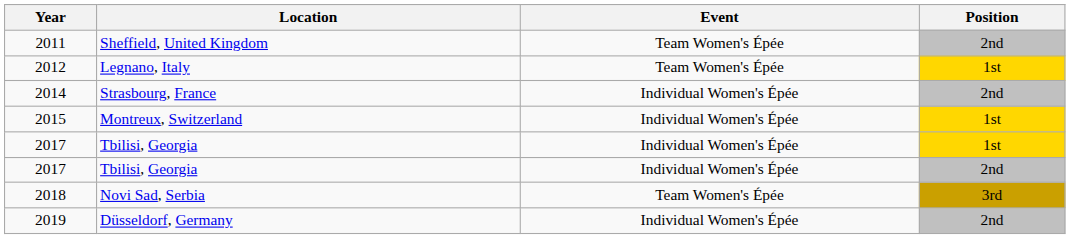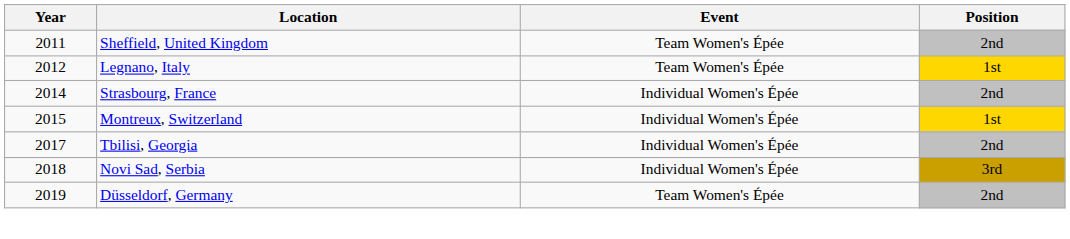 <table class="wikitable" width="50%" style="font-size:90%; text-align:center;">
 <tr>
 <th>Year</th>
 <th>Location</th>
 <th>Event</th>
 <th>Position</th>
 </tr>
 <tr>
 <td>2011</td>
 <td rowspan="1" align="left"> <a href='#'>Sheffield</a>, <a href='#'>United Kingdom</a></td>
 <td>Team Women's Épée</td>
 <td bgcolor="silver">2nd</td>
 </tr>
 <tr>
 <td>2012</td>
 <td rowspan="1" align="left"> <a href='#'>Legnano</a>, <a href='#'>Italy</a></td>
 <td>Team Women's Épée</td>
 <td bgcolor="gold">1st</td>
 </tr>
 <tr>
 <td>2014</td>
 <td rowspan="1" align="left"> <a href='#'>Strasbourg</a>, <a href='#'>France</a></td>
 <td>Individual Women's Épée</td>
 <td bgcolor="silver">2nd</td>
 </tr>
 <tr>
 <td>2015</td>
 <td rowspan="1" align="left"> <a href='#'>Montreux</a>, <a href='#'>Switzerland</a></td>
 <td>Individual Women's Épée</td>
 <td bgcolor="gold">1st</td>
 </tr>
 <tr>
 <td>2017</td>
 <td rowspan="1" align="left"> <a href='#'>Tbilisi</a>, <a href='#'>Georgia</a></td>
 <td>Individual Women's Épée</td>
-<td bgcolor="gold">1st</td>
-</tr>
-<tr>
-<td>2017</td>
-<td rowspan="1" align="left"> <a href='#'>Tbilisi</a>, <a href='#'>Georgia</a></td>
-<td>Individual Women's Épée</td>
 <td bgcolor="silver">2nd</td>
 </tr>
 <tr>
 <td>2018</td>
 <td rowspan="1" align="left"> <a href='#'>Novi Sad</a>, <a href='#'>Serbia</a></td>
-<td>Team Women's Épée</td>
+<td>Individual Women's Épée</td>
 <td bgcolor="caramel">3rd</td>
 </tr>
 <tr>
 <td>2019</td>
 <td rowspan="1" align="left"> <a href='#'>Düsseldorf</a>, <a href='#'>Germany</a></td>
-<td>Individual Women's Épée</td>
+<td>Team Women's Épée</td>
 <td bgcolor="silver">2nd</td>
 </tr>
 </table>
